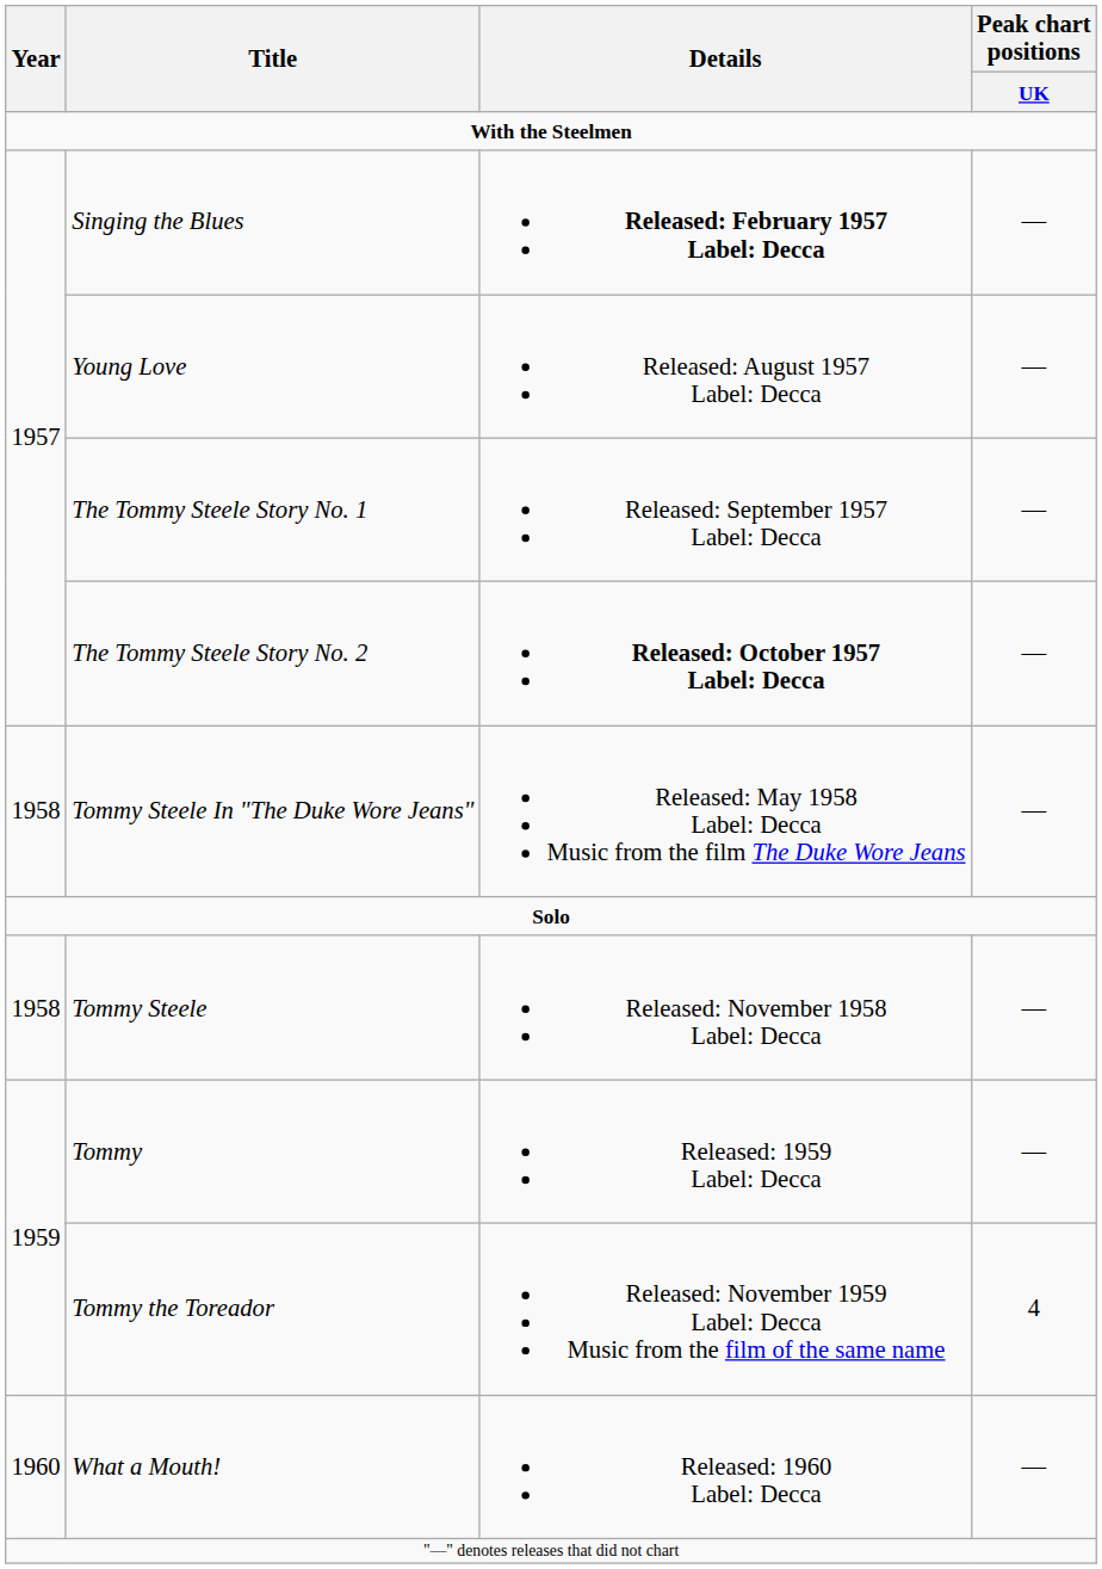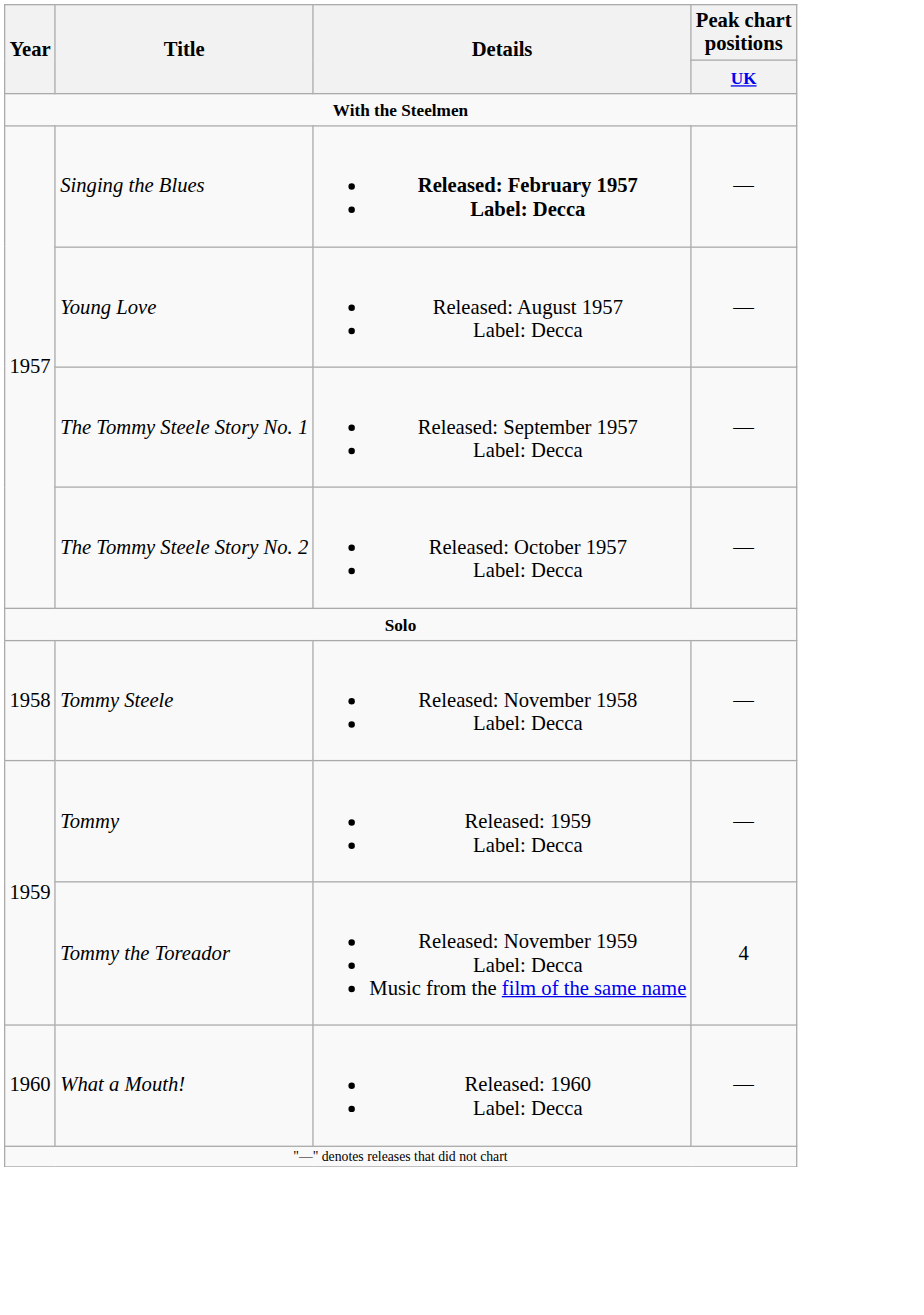 <table class="wikitable" style="text-align:center">
 <tr>
 <th rowspan="2">Year</th>
 <th rowspan="2">Title</th>
 <th rowspan="2">Details</th>
 <th scope="col">Peak chart<br>positions</th>
 </tr>
 <tr>
 <th><small><a href='#'>UK</a></small><br></th>
 </tr>
 <tr>
 <td colspan="4" align="center"><small><strong>With the Steelmen</strong></small></td>
 </tr>
 <tr>
 <td rowspan="4">1957</td>
 <td align="left"><em>Singing the Blues</em></td>
 <td><strong><br><ul><li>Released: February 1957</li><li>Label: Decca</li></ul></strong></td>
 <td>—</td>
 </tr>
 <tr>
 <td align="left"><em>Young Love</em></td>
 <td><br><ul><li>Released: August 1957</li><li>Label: Decca</li></ul></td>
 <td>—</td>
 </tr>
 <tr>
 <td align="left"><em>The Tommy Steele Story No. 1</em></td>
 <td><br><ul><li>Released: September 1957</li><li>Label: Decca</li></ul></td>
 <td>—</td>
 </tr>
 <tr>
 <td align="left"><em>The Tommy Steele Story No. 2</em></td>
-<td><strong><br><ul><li>Released: October 1957</li><li>Label: Decca</li></ul></strong></td>
-<td>—</td>
-</tr>
-<tr>
-<td>1958</td>
-<td align="left"><em>Tommy Steele In "The Duke Wore Jeans"</em></td>
-<td><br><ul><li>Released: May 1958</li><li>Label: Decca</li><li>Music from the film <em><a href='#'>The Duke Wore Jeans</a></em></li></ul></td>
+<td><br><ul><li>Released: October 1957</li><li>Label: Decca</li></ul></td>
 <td>—</td>
 </tr>
 <tr>
 <td colspan="4" align="center"><small><strong>Solo</strong></small></td>
 </tr>
 <tr>
 <td>1958</td>
 <td align="left"><em>Tommy Steele</em></td>
 <td><br><ul><li>Released: November 1958</li><li>Label: Decca</li></ul></td>
 <td>—</td>
 </tr>
 <tr>
 <td rowspan="2">1959</td>
 <td align="left"><em>Tommy</em></td>
 <td><br><ul><li>Released: 1959</li><li>Label: Decca</li></ul></td>
 <td>—</td>
 </tr>
 <tr>
 <td align="left"><em>Tommy the Toreador</em></td>
 <td><br><ul><li>Released: November 1959</li><li>Label: Decca</li><li>Music from the <a href='#'>film of the same name</a></li></ul></td>
 <td>4</td>
 </tr>
 <tr>
 <td>1960</td>
 <td align="left"><em>What a Mouth!</em></td>
 <td><br><ul><li>Released: 1960</li><li>Label: Decca</li></ul></td>
 <td>—</td>
 </tr>
 <tr>
 <td colspan="4" style="font-size:8pt">"—" denotes releases that did not chart</td>
 </tr>
 </table>
